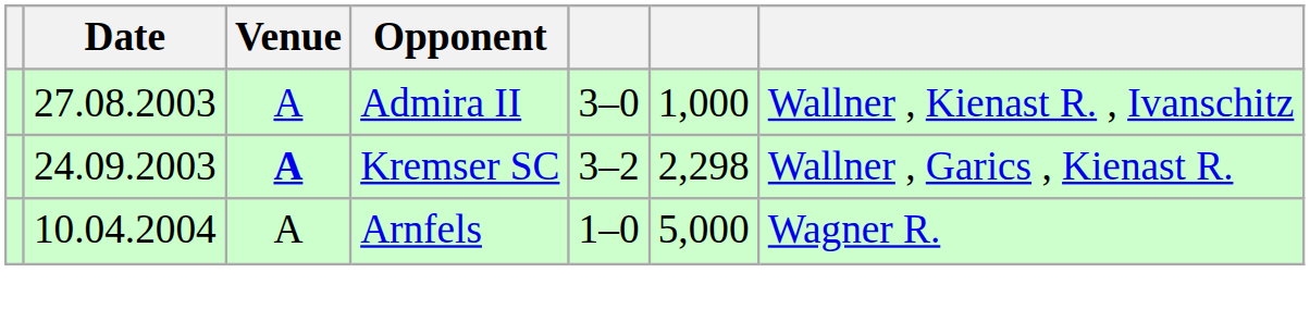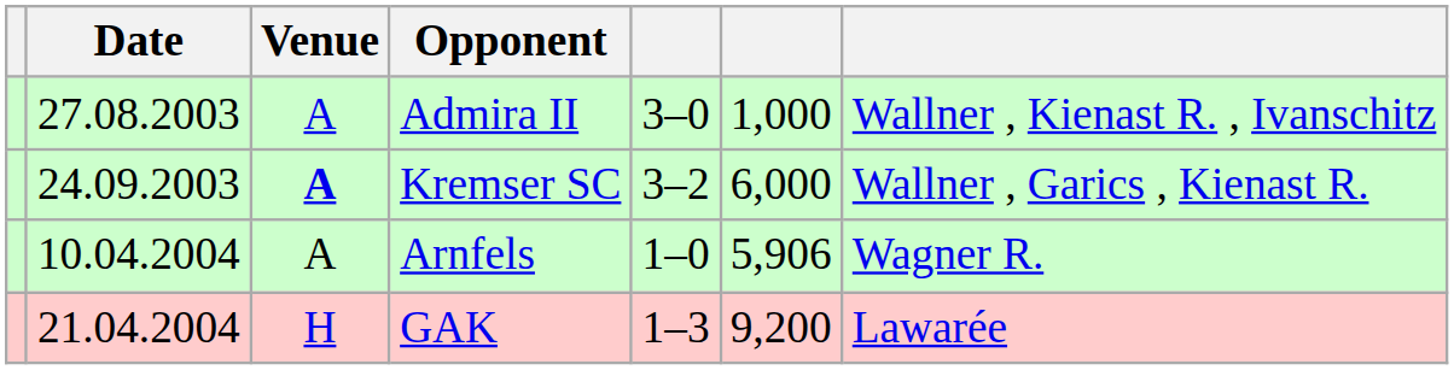 <table class="wikitable" Style="text-align: center">
 <tr>
 <th></th>
 <th>Date</th>
 <th>Venue</th>
 <th>Opponent</th>
 <th></th>
 <th></th>
 <th></th>
 </tr>
 <tr style="background:#cfc">
 <td></td>
 <td>27.08.2003</td>
 <td><a href='#'>A</a></td>
 <td align="left"><a href='#'>Admira II</a></td>
 <td>3–0</td>
 <td align="right">1,000</td>
 <td align="left"><a href='#'>Wallner</a> , <a href='#'>Kienast R.</a> , <a href='#'>Ivanschitz</a> </td>
 </tr>
 <tr style="background:#cfc">
 <td></td>
 <td>24.09.2003</td>
 <td><strong><a href='#'>A</a></strong></td>
 <td align="left"><a href='#'>Kremser SC</a></td>
 <td>3–2</td>
-<td align="right">2,298</td>
+<td align="right">6,000</td>
 <td align="left"><a href='#'>Wallner</a> , <a href='#'>Garics</a> , <a href='#'>Kienast R.</a> </td>
 </tr>
 <tr style="background:#cfc">
 <td></td>
 <td>10.04.2004</td>
 <td>A</td>
 <td align="left"><a href='#'>Arnfels</a></td>
 <td>1–0</td>
-<td align="right">5,000</td>
+<td align="right">5,906</td>
 <td align="left"><a href='#'>Wagner R.</a> </td>
 </tr>
+<tr style="background:#fcc">
+<td></td>
+<td>21.04.2004</td>
+<td><a href='#'>H</a></td>
+<td align="left"><a href='#'>GAK</a></td>
+<td>1–3</td>
+<td align="right">9,200</td>
+<td align="left"><a href='#'>Lawarée</a> </td>
+</tr>
 </table>
